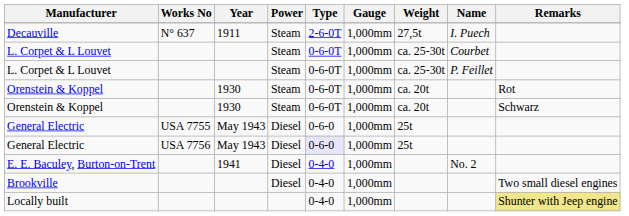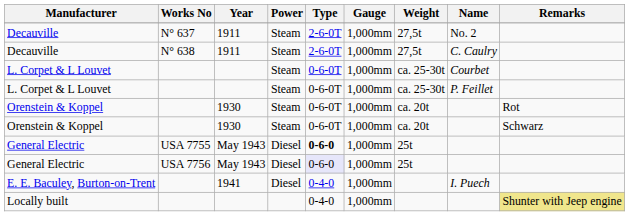 <table class="wikitable sortable">
 <tr>
 <th>Manufacturer</th>
 <th>Works No</th>
 <th>Year</th>
 <th>Power</th>
 <th>Type</th>
 <th>Gauge</th>
 <th>Weight</th>
 <th>Name</th>
 <th>Remarks</th>
 </tr>
 <tr>
 </tr>
 <tr>
 <td><a href='#'>Decauville</a></td>
 <td>N° 637</td>
 <td>1911</td>
 <td>Steam</td>
 <td><a href='#'>2-6-0T</a></td>
 <td>1,000mm</td>
 <td>27,5t</td>
-<td><em>I. Puech</em></td>
+<td>No. 2</td>
+<td></td>
+</tr>
+<tr>
+<td>Decauville</td>
+<td>N° 638</td>
+<td>1911</td>
+<td>Steam</td>
+<td><a href='#'>2-6-0T</a></td>
+<td>1,000mm</td>
+<td>27,5t</td>
+<td><em>C. Caulry</em></td>
 <td></td>
 </tr>
 <tr>
 <td><a href='#'>L. Corpet & L Louvet</a></td>
 <td></td>
 <td></td>
 <td>Steam</td>
 <td><a href='#'>0-6-0T</a></td>
 <td>1,000mm</td>
 <td>ca. 25-30t</td>
 <td><em>Courbet</em></td>
 <td></td>
 </tr>
 <tr>
 <td>L. Corpet & L Louvet</td>
 <td></td>
 <td></td>
 <td>Steam</td>
 <td>0-6-0T</td>
 <td>1,000mm</td>
 <td>ca. 25-30t</td>
 <td><em>P. Feillet</em></td>
 <td></td>
 </tr>
 <tr>
 <td><a href='#'>Orenstein & Koppel</a></td>
 <td></td>
 <td>1930</td>
 <td>Steam</td>
 <td>0-6-0T</td>
 <td>1,000mm</td>
 <td>ca. 20t</td>
 <td></td>
 <td>Rot</td>
 </tr>
 <tr>
 <td>Orenstein & Koppel</td>
 <td></td>
 <td>1930</td>
 <td>Steam</td>
 <td>0-6-0T</td>
 <td>1,000mm</td>
 <td>ca. 20t</td>
 <td></td>
 <td>Schwarz</td>
 </tr>
 <tr>
 <td><a href='#'>General Electric</a></td>
 <td>USA 7755</td>
 <td>May 1943</td>
 <td>Diesel</td>
-<td>0-6-0</td>
+<td><strong>0-6-0</strong></td>
 <td>1,000mm</td>
 <td>25t</td>
 <td></td>
 <td></td>
 </tr>
 <tr>
 <td>General Electric</td>
 <td>USA 7756</td>
 <td>May 1943</td>
 <td>Diesel</td>
 <td style="background: lavender;">0-6-0</td>
 <td>1,000mm</td>
 <td>25t</td>
 <td></td>
 <td></td>
 </tr>
 <tr>
 <td><a href='#'>E. E. Baculey</a>, <a href='#'>Burton-on-Trent</a></td>
 <td></td>
 <td>1941</td>
 <td>Diesel</td>
 <td><a href='#'>0-4-0</a></td>
 <td>1,000mm</td>
 <td></td>
-<td>No. 2</td>
+<td><em>I. Puech</em></td>
 <td></td>
-</tr>
-<tr>
-<td><a href='#'>Brookville</a></td>
-<td></td>
-<td></td>
-<td>Diesel</td>
-<td>0-4-0</td>
-<td>1,000mm</td>
-<td></td>
-<td></td>
-<td>Two small diesel engines</td>
 </tr>
 <tr>
 <td>Locally built</td>
 <td></td>
 <td></td>
 <td></td>
 <td>0-4-0</td>
 <td>1,000mm</td>
 <td></td>
 <td></td>
 <td style="background: khaki;">Shunter with Jeep engine</td>
 </tr>
 </table>
